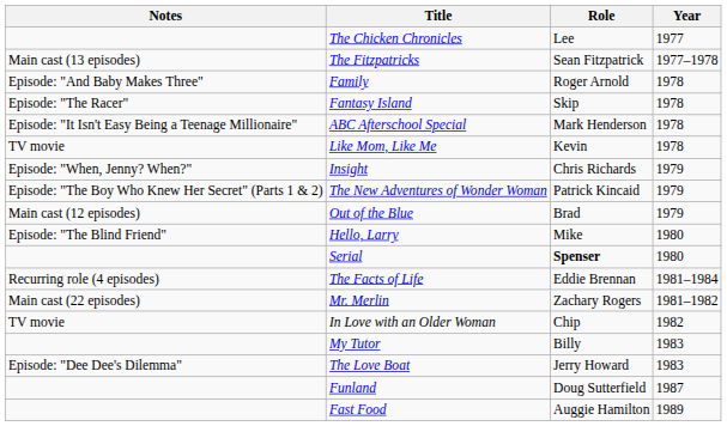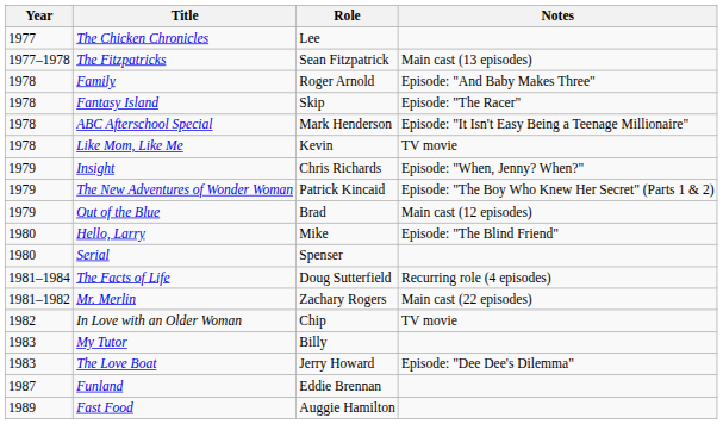 <table class=wikitable>
 <tr>
-<th>Notes</th>
+<th>Year</th>
 <th>Title</th>
 <th>Role</th>
-<th>Year</th>
+<th>Notes</th>
 </tr>
 <tr>
-<td></td>
+<td>1977</td>
 <td><em><a href='#'>The Chicken Chronicles</a></em></td>
 <td>Lee</td>
-<td>1977</td>
+<td></td>
 </tr>
 <tr>
-<td>Main cast (13 episodes)</td>
+<td>1977–1978</td>
 <td><em><a href='#'>The Fitzpatricks</a></em></td>
 <td>Sean Fitzpatrick</td>
-<td>1977–1978</td>
+<td>Main cast (13 episodes)</td>
 </tr>
 <tr>
-<td>Episode: "And Baby Makes Three"</td>
+<td>1978</td>
 <td><em><a href='#'>Family</a></em></td>
 <td>Roger Arnold</td>
-<td>1978</td>
+<td>Episode: "And Baby Makes Three"</td>
 </tr>
 <tr>
-<td>Episode: "The Racer"</td>
+<td>1978</td>
 <td><em><a href='#'>Fantasy Island</a></em></td>
 <td>Skip</td>
-<td>1978</td>
+<td>Episode: "The Racer"</td>
 </tr>
 <tr>
-<td>Episode: "It Isn't Easy Being a Teenage Millionaire"</td>
+<td>1978</td>
 <td><em><a href='#'>ABC Afterschool Special</a></em></td>
 <td>Mark Henderson</td>
-<td>1978</td>
+<td>Episode: "It Isn't Easy Being a Teenage Millionaire"</td>
 </tr>
 <tr>
-<td>TV movie</td>
+<td>1978</td>
 <td><em><a href='#'>Like Mom, Like Me</a></em></td>
 <td>Kevin</td>
-<td>1978</td>
+<td>TV movie</td>
 </tr>
 <tr>
-<td>Episode: "When, Jenny? When?"</td>
+<td>1979</td>
 <td><em><a href='#'>Insight</a></em></td>
 <td>Chris Richards</td>
-<td>1979</td>
+<td>Episode: "When, Jenny? When?"</td>
 </tr>
 <tr>
-<td>Episode: "The Boy Who Knew Her Secret" (Parts 1 & 2)</td>
+<td>1979</td>
 <td><em><a href='#'>The New Adventures of Wonder Woman</a></em></td>
 <td>Patrick Kincaid</td>
-<td>1979</td>
+<td>Episode: "The Boy Who Knew Her Secret" (Parts 1 & 2)</td>
 </tr>
 <tr>
-<td>Main cast (12 episodes)</td>
+<td>1979</td>
 <td><em><a href='#'>Out of the Blue</a></em></td>
 <td>Brad</td>
-<td>1979</td>
+<td>Main cast (12 episodes)</td>
 </tr>
 <tr>
-<td>Episode: "The Blind Friend"</td>
+<td>1980</td>
 <td><em><a href='#'>Hello, Larry</a></em></td>
 <td>Mike</td>
-<td>1980</td>
+<td>Episode: "The Blind Friend"</td>
 </tr>
 <tr>
+<td>1980</td>
+<td><em><a href='#'>Serial</a></em></td>
+<td>Spenser</td>
 <td></td>
-<td><em><a href='#'>Serial</a></em></td>
-<td><strong>Spenser</strong></td>
-<td>1980</td>
 </tr>
 <tr>
+<td>1981–1984</td>
+<td><em><a href='#'>The Facts of Life</a></em></td>
+<td>Doug Sutterfield</td>
 <td>Recurring role (4 episodes)</td>
-<td><em><a href='#'>The Facts of Life</a></em></td>
-<td>Eddie Brennan</td>
-<td>1981–1984</td>
 </tr>
 <tr>
-<td>Main cast (22 episodes)</td>
+<td>1981–1982</td>
 <td><em><a href='#'>Mr. Merlin</a></em></td>
 <td>Zachary Rogers</td>
-<td>1981–1982</td>
+<td>Main cast (22 episodes)</td>
 </tr>
 <tr>
-<td>TV movie</td>
+<td>1982</td>
 <td><em>In Love with an Older Woman</em></td>
 <td>Chip</td>
-<td>1982</td>
+<td>TV movie</td>
 </tr>
 <tr>
-<td></td>
+<td>1983</td>
 <td><em><a href='#'>My Tutor</a></em></td>
 <td>Billy</td>
-<td>1983</td>
+<td></td>
 </tr>
 <tr>
-<td>Episode: "Dee Dee's Dilemma"</td>
+<td>1983</td>
 <td><em><a href='#'>The Love Boat</a></em></td>
 <td>Jerry Howard</td>
-<td>1983</td>
+<td>Episode: "Dee Dee's Dilemma"</td>
 </tr>
 <tr>
+<td>1987</td>
+<td><em><a href='#'>Funland</a></em></td>
+<td>Eddie Brennan</td>
 <td></td>
-<td><em><a href='#'>Funland</a></em></td>
-<td>Doug Sutterfield</td>
-<td>1987</td>
 </tr>
 <tr>
-<td></td>
+<td>1989</td>
 <td><em><a href='#'>Fast Food</a></em></td>
 <td>Auggie Hamilton</td>
-<td>1989</td>
+<td></td>
 </tr>
 </table>
